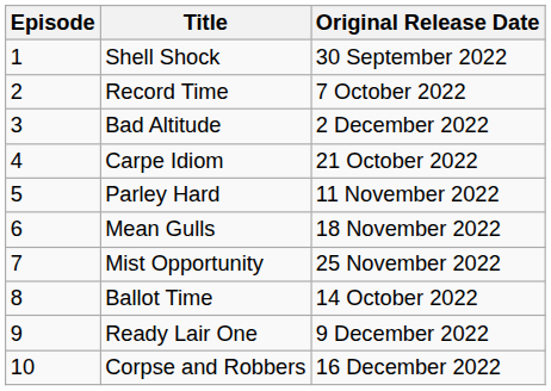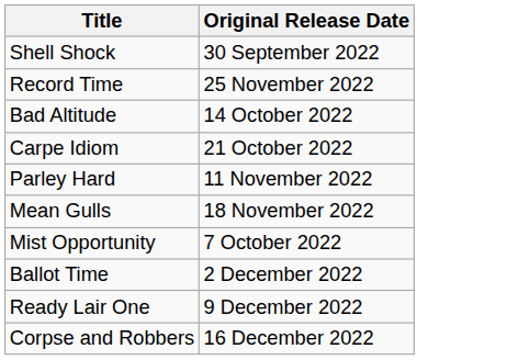 <table class="wikitable">
 <tr>
-<th>Episode</th>
 <th>Title</th>
 <th>Original Release Date</th>
 </tr>
 <tr>
-<td>1</td>
 <td>Shell Shock</td>
 <td>30 September 2022</td>
 </tr>
 <tr>
-<td>2</td>
 <td>Record Time</td>
-<td>7 October 2022</td>
+<td>25 November 2022</td>
 </tr>
 <tr>
-<td>3</td>
 <td>Bad Altitude</td>
-<td>2 December 2022</td>
+<td>14 October 2022</td>
 </tr>
 <tr>
-<td>4</td>
 <td>Carpe Idiom</td>
 <td>21 October 2022</td>
 </tr>
 <tr>
-<td>5</td>
 <td>Parley Hard</td>
 <td>11 November 2022</td>
 </tr>
 <tr>
-<td>6</td>
 <td>Mean Gulls</td>
 <td>18 November 2022</td>
 </tr>
 <tr>
-<td>7</td>
 <td>Mist Opportunity</td>
-<td>25 November 2022</td>
+<td>7 October 2022</td>
 </tr>
 <tr>
-<td>8</td>
 <td>Ballot Time</td>
-<td>14 October 2022</td>
+<td>2 December 2022</td>
 </tr>
 <tr>
-<td>9</td>
 <td>Ready Lair One</td>
 <td>9 December 2022</td>
 </tr>
 <tr>
-<td>10</td>
 <td>Corpse and Robbers</td>
 <td>16 December 2022</td>
 </tr>
 </table>
